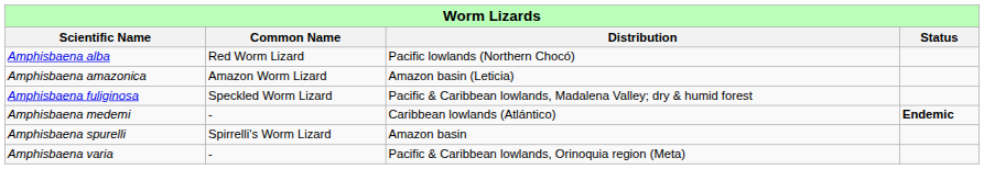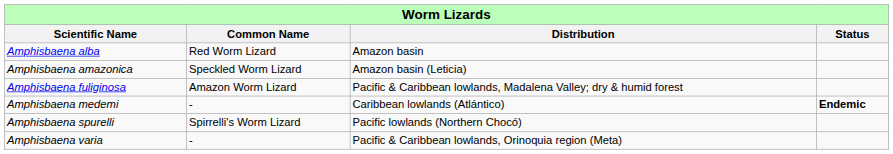 <table class="wikitable" style="width:100%;">
 <tr>
 <td colspan="100%" align="center" bgcolor="#bbffbb"><big><strong>Worm Lizards</strong></big></td>
 </tr>
 <tr>
 <th>Scientific Name</th>
 <th>Common Name</th>
 <th>Distribution</th>
 <th>Status</th>
 </tr>
 <tr>
 <td><em><a href='#'>Amphisbaena alba</a></em></td>
 <td>Red Worm Lizard</td>
-<td>Pacific lowlands (Northern Chocó)</td>
+<td>Amazon basin</td>
 <td></td>
 </tr>
 <tr>
 <td><em>Amphisbaena amazonica</em></td>
-<td>Amazon Worm Lizard</td>
+<td>Speckled Worm Lizard</td>
 <td>Amazon basin (Leticia)</td>
 <td></td>
 </tr>
 <tr>
 <td><em><a href='#'>Amphisbaena fuliginosa</a></em></td>
-<td>Speckled Worm Lizard</td>
+<td>Amazon Worm Lizard</td>
 <td>Pacific & Caribbean lowlands, Madalena Valley; dry & humid forest </td>
 <td></td>
 </tr>
 <tr>
 <td><em>Amphisbaena medemi</em></td>
 <td>-</td>
 <td>Caribbean lowlands (Atlántico)</td>
 <td><strong><span>Endemic</span></strong></td>
 </tr>
 <tr>
 <td><em>Amphisbaena spurelli</em></td>
 <td>Spirrelli's Worm Lizard</td>
-<td>Amazon basin</td>
+<td>Pacific lowlands (Northern Chocó)</td>
 <td></td>
 </tr>
 <tr>
 <td><em>Amphisbaena varia</em></td>
 <td>-</td>
 <td>Pacific & Caribbean lowlands, Orinoquia region (Meta)</td>
 <td></td>
 </tr>
 </table>
